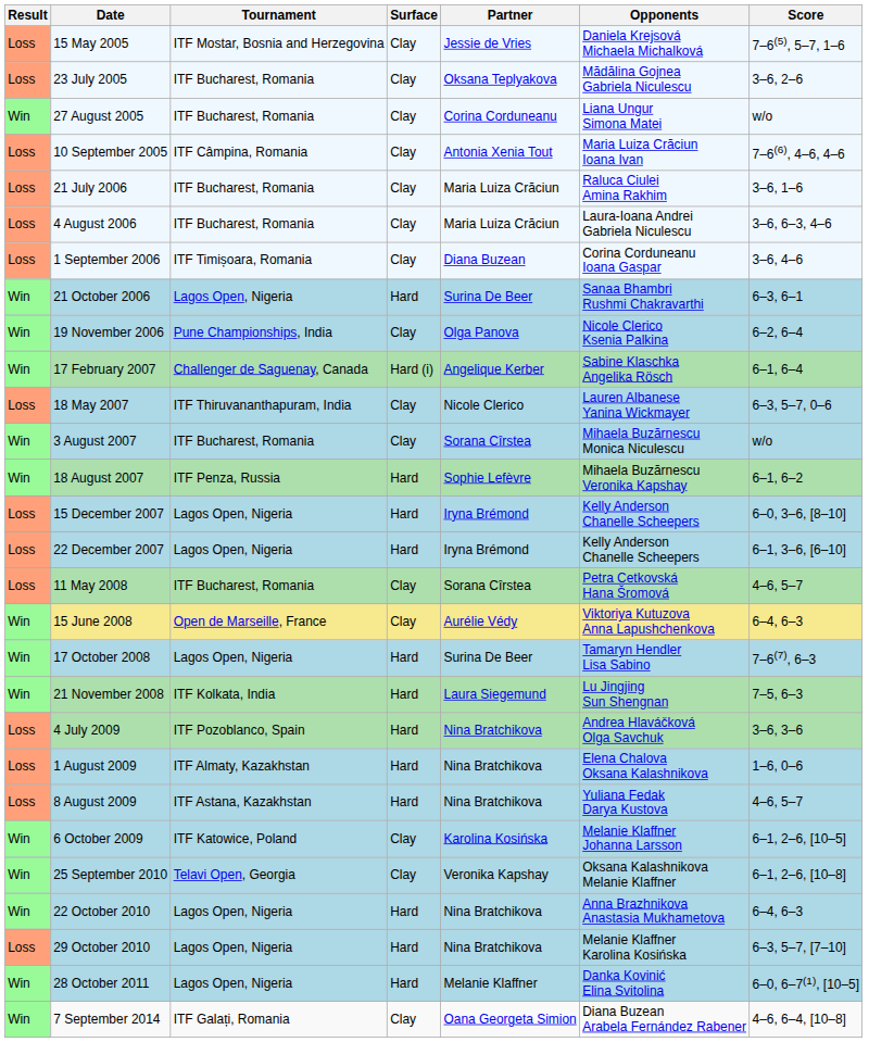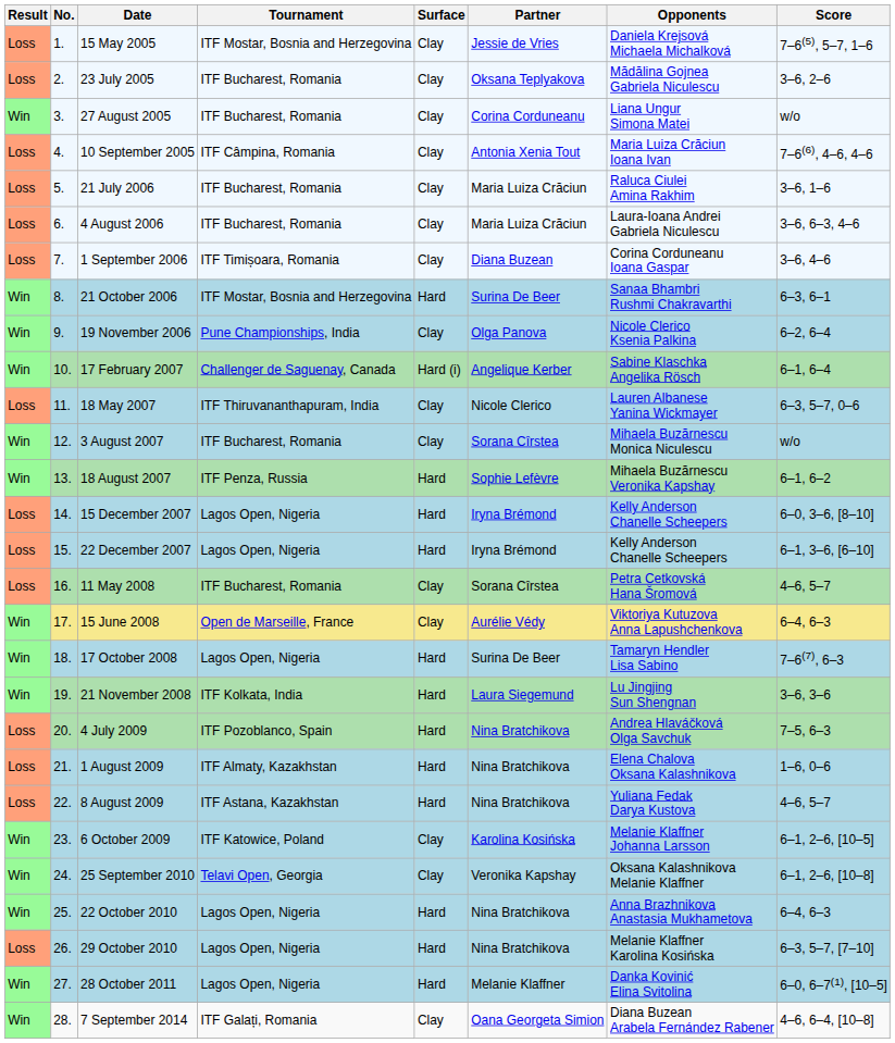 <table class="sortable wikitable" style="font-size:97%;">
 <tr>
 <th>Result</th>
+<th>No.</th>
 <th>Date</th>
 <th>Tournament</th>
 <th>Surface</th>
 <th>Partner</th>
 <th>Opponents</th>
 <th class="unsortable">Score</th>
 </tr>
 <tr bgcolor="#f0f8ff">
 <td style="background:#ffa07a;">Loss</td>
+<td>1.</td>
 <td>15 May 2005</td>
 <td>ITF Mostar, Bosnia and Herzegovina</td>
 <td>Clay</td>
 <td> <a href='#'>Jessie de Vries</a></td>
 <td> <a href='#'>Daniela Krejsová</a> <br>  <a href='#'>Michaela Michalková</a></td>
 <td>7–6<sup>(5)</sup>, 5–7, 1–6</td>
 </tr>
 <tr bgcolor="#f0f8ff">
 <td style="background:#ffa07a;">Loss</td>
+<td>2.</td>
 <td>23 July 2005</td>
 <td>ITF Bucharest, Romania</td>
 <td>Clay</td>
 <td> <a href='#'>Oksana Teplyakova</a></td>
 <td> <a href='#'>Mădălina Gojnea</a> <br>  <a href='#'>Gabriela Niculescu</a></td>
 <td>3–6, 2–6</td>
 </tr>
 <tr bgcolor="#f0f8ff">
 <td style="background:#98fb98;">Win</td>
+<td>3.</td>
 <td>27 August 2005</td>
 <td>ITF Bucharest, Romania</td>
 <td>Clay</td>
 <td> <a href='#'>Corina Corduneanu</a></td>
 <td> <a href='#'>Liana Ungur</a> <br>  <a href='#'>Simona Matei</a></td>
 <td>w/o</td>
 </tr>
 <tr bgcolor="#f0f8ff">
 <td style="background:#ffa07a;">Loss</td>
+<td>4.</td>
 <td>10 September 2005</td>
 <td>ITF Câmpina, Romania</td>
 <td>Clay</td>
 <td> <a href='#'>Antonia Xenia Tout</a></td>
 <td> <a href='#'>Maria Luiza Crăciun</a> <br>  <a href='#'>Ioana Ivan</a></td>
 <td>7–6<sup>(6)</sup>, 4–6, 4–6</td>
 </tr>
 <tr bgcolor="#f0f8ff">
 <td style="background:#ffa07a;">Loss</td>
+<td>5.</td>
 <td>21 July 2006</td>
 <td>ITF Bucharest, Romania</td>
 <td>Clay</td>
 <td> Maria Luiza Crăciun</td>
 <td> <a href='#'>Raluca Ciulei</a> <br>  <a href='#'>Amina Rakhim</a></td>
 <td>3–6, 1–6</td>
 </tr>
 <tr bgcolor="#f0f8ff">
 <td style="background:#ffa07a;">Loss</td>
+<td>6.</td>
 <td>4 August 2006</td>
 <td>ITF Bucharest, Romania</td>
 <td>Clay</td>
 <td> Maria Luiza Crăciun</td>
 <td> Laura-Ioana Andrei <br>  Gabriela Niculescu</td>
 <td>3–6, 6–3, 4–6</td>
 </tr>
 <tr bgcolor="#f0f8ff">
 <td style="background:#ffa07a;">Loss</td>
+<td>7.</td>
 <td>1 September 2006</td>
 <td>ITF Timișoara, Romania</td>
 <td>Clay</td>
 <td> <a href='#'>Diana Buzean</a></td>
 <td> Corina Corduneanu <br>  <a href='#'>Ioana Gaspar</a></td>
 <td>3–6, 4–6</td>
 </tr>
 <tr bgcolor="lightblue">
 <td style="background:#98fb98;">Win</td>
+<td>8.</td>
 <td>21 October 2006</td>
-<td><a href='#'>Lagos Open</a>, Nigeria</td>
+<td>ITF Mostar, Bosnia and Herzegovina</td>
 <td>Hard</td>
 <td> <a href='#'>Surina De Beer</a></td>
 <td> <a href='#'>Sanaa Bhambri</a> <br>  <a href='#'>Rushmi Chakravarthi</a></td>
 <td>6–3, 6–1</td>
 </tr>
 <tr bgcolor="lightblue">
 <td style="background:#98fb98;">Win</td>
+<td>9.</td>
 <td>19 November 2006</td>
 <td><a href='#'>Pune Championships</a>, India</td>
 <td>Clay</td>
 <td> <a href='#'>Olga Panova</a></td>
 <td> <a href='#'>Nicole Clerico</a> <br>  <a href='#'>Ksenia Palkina</a></td>
 <td>6–2, 6–4</td>
 </tr>
 <tr bgcolor="#ADDFAD">
 <td style="background:#98fb98;">Win</td>
+<td>10.</td>
 <td>17 February 2007</td>
 <td><a href='#'>Challenger de Saguenay</a>, Canada</td>
 <td>Hard (i)</td>
 <td> <a href='#'>Angelique Kerber</a></td>
 <td> <a href='#'>Sabine Klaschka</a> <br>  <a href='#'>Angelika Rösch</a></td>
 <td>6–1, 6–4</td>
 </tr>
 <tr bgcolor="lightblue">
 <td style="background:#ffa07a;">Loss</td>
+<td>11.</td>
 <td>18 May 2007</td>
 <td>ITF Thiruvananthapuram, India</td>
 <td>Clay</td>
 <td> Nicole Clerico</td>
 <td> <a href='#'>Lauren Albanese</a> <br>  <a href='#'>Yanina Wickmayer</a></td>
 <td>6–3, 5–7, 0–6</td>
 </tr>
 <tr bgcolor="lightblue">
 <td style="background:#98fb98;">Win</td>
+<td>12.</td>
 <td>3 August 2007</td>
 <td>ITF Bucharest, Romania</td>
 <td>Clay</td>
 <td> <a href='#'>Sorana Cîrstea</a></td>
 <td> <a href='#'>Mihaela Buzărnescu</a> <br>  Monica Niculescu</td>
 <td>w/o</td>
 </tr>
 <tr bgcolor="#ADDFAD">
 <td style="background:#98fb98;">Win</td>
+<td>13.</td>
 <td>18 August 2007</td>
 <td>ITF Penza, Russia</td>
 <td>Hard</td>
 <td> <a href='#'>Sophie Lefèvre</a></td>
 <td> Mihaela Buzărnescu <br>  <a href='#'>Veronika Kapshay</a></td>
 <td>6–1, 6–2</td>
 </tr>
 <tr bgcolor="lightblue">
 <td style="background:#ffa07a;">Loss</td>
+<td>14.</td>
 <td>15 December 2007</td>
 <td>Lagos Open, Nigeria</td>
 <td>Hard</td>
 <td> <a href='#'>Iryna Brémond</a></td>
 <td> <a href='#'>Kelly Anderson</a> <br>  <a href='#'>Chanelle Scheepers</a></td>
 <td>6–0, 3–6, [8–10]</td>
 </tr>
 <tr bgcolor="lightblue">
 <td style="background:#ffa07a;">Loss</td>
+<td>15.</td>
 <td>22 December 2007</td>
 <td>Lagos Open, Nigeria</td>
 <td>Hard</td>
 <td> Iryna Brémond</td>
 <td> Kelly Anderson <br>  Chanelle Scheepers</td>
 <td>6–1, 3–6, [6–10]</td>
 </tr>
 <tr bgcolor="#ADDFAD">
 <td style="background:#ffa07a;">Loss</td>
+<td>16.</td>
 <td>11 May 2008</td>
 <td>ITF Bucharest, Romania</td>
 <td>Clay</td>
 <td> Sorana Cîrstea</td>
 <td> <a href='#'>Petra Cetkovská</a> <br>  <a href='#'>Hana Šromová</a></td>
 <td>4–6, 5–7</td>
 </tr>
 <tr bgcolor="#F7E98E">
 <td style="background:#98fb98;">Win</td>
+<td>17.</td>
 <td>15 June 2008</td>
 <td><a href='#'>Open de Marseille</a>, France</td>
 <td>Clay</td>
 <td> <a href='#'>Aurélie Védy</a></td>
 <td> <a href='#'>Viktoriya Kutuzova</a> <br>  <a href='#'>Anna Lapushchenkova</a></td>
 <td>6–4, 6–3</td>
 </tr>
 <tr bgcolor="lightblue">
 <td style="background:#98fb98;">Win</td>
+<td>18.</td>
 <td>17 October 2008</td>
 <td>Lagos Open, Nigeria</td>
 <td>Hard</td>
 <td> Surina De Beer</td>
 <td> <a href='#'>Tamaryn Hendler</a> <br>  <a href='#'>Lisa Sabino</a></td>
 <td>7–6<sup>(7)</sup>, 6–3</td>
 </tr>
 <tr bgcolor="#ADDFAD">
 <td style="background:#98fb98;">Win</td>
+<td>19.</td>
 <td>21 November 2008</td>
 <td>ITF Kolkata, India</td>
 <td>Hard</td>
 <td> <a href='#'>Laura Siegemund</a></td>
 <td> <a href='#'>Lu Jingjing</a> <br>  <a href='#'>Sun Shengnan</a></td>
-<td>7–5, 6–3</td>
+<td>3–6, 3–6</td>
 </tr>
 <tr bgcolor="#ADDFAD">
 <td style="background:#ffa07a;">Loss</td>
+<td>20.</td>
 <td>4 July 2009</td>
 <td>ITF Pozoblanco, Spain</td>
 <td>Hard</td>
 <td> <a href='#'>Nina Bratchikova</a></td>
 <td> <a href='#'>Andrea Hlaváčková</a> <br>  <a href='#'>Olga Savchuk</a></td>
-<td>3–6, 3–6</td>
+<td>7–5, 6–3</td>
 </tr>
 <tr bgcolor="lightblue">
 <td style="background:#ffa07a;">Loss</td>
+<td>21.</td>
 <td>1 August 2009</td>
 <td>ITF Almaty, Kazakhstan</td>
 <td>Hard</td>
 <td> Nina Bratchikova</td>
 <td> <a href='#'>Elena Chalova</a> <br>  <a href='#'>Oksana Kalashnikova</a></td>
 <td>1–6, 0–6</td>
 </tr>
 <tr bgcolor="lightblue">
 <td style="background:#ffa07a;">Loss</td>
+<td>22.</td>
 <td>8 August 2009</td>
 <td>ITF Astana, Kazakhstan</td>
 <td>Hard</td>
 <td> Nina Bratchikova</td>
 <td> <a href='#'>Yuliana Fedak</a> <br>  <a href='#'>Darya Kustova</a></td>
 <td>4–6, 5–7</td>
 </tr>
 <tr bgcolor="lightblue">
 <td style="background:#98fb98;">Win</td>
+<td>23.</td>
 <td>6 October 2009</td>
 <td>ITF Katowice, Poland</td>
 <td>Clay</td>
 <td> <a href='#'>Karolina Kosińska</a></td>
 <td> <a href='#'>Melanie Klaffner</a> <br>  <a href='#'>Johanna Larsson</a></td>
 <td>6–1, 2–6, [10–5]</td>
 </tr>
 <tr bgcolor="lightblue">
 <td style="background:#98fb98;">Win</td>
+<td>24.</td>
 <td>25 September 2010</td>
 <td><a href='#'>Telavi Open</a>, Georgia</td>
 <td>Clay</td>
 <td> Veronika Kapshay</td>
 <td> Oksana Kalashnikova <br>  Melanie Klaffner</td>
 <td>6–1, 2–6, [10–8]</td>
 </tr>
 <tr bgcolor="lightblue">
 <td style="background:#98fb98;">Win</td>
+<td>25.</td>
 <td>22 October 2010</td>
 <td>Lagos Open, Nigeria</td>
 <td>Hard</td>
 <td> Nina Bratchikova</td>
 <td> <a href='#'>Anna Brazhnikova</a> <br>  <a href='#'>Anastasia Mukhametova</a></td>
 <td>6–4, 6–3</td>
 </tr>
 <tr bgcolor="lightblue">
 <td style="background:#ffa07a;">Loss</td>
+<td>26.</td>
 <td>29 October 2010</td>
 <td>Lagos Open, Nigeria</td>
 <td>Hard</td>
 <td> Nina Bratchikova</td>
 <td> Melanie Klaffner <br>  Karolina Kosińska</td>
 <td>6–3, 5–7, [7–10]</td>
 </tr>
 <tr bgcolor="lightblue">
 <td style="background:#98fb98;">Win</td>
+<td>27.</td>
 <td>28 October 2011</td>
 <td>Lagos Open, Nigeria</td>
 <td>Hard</td>
 <td> Melanie Klaffner</td>
 <td> <a href='#'>Danka Kovinić</a> <br>  <a href='#'>Elina Svitolina</a></td>
 <td>6–0, 6–7<sup>(1)</sup>, [10–5]</td>
 </tr>
 <tr>
 <td style="background:#98fb98;">Win</td>
+<td>28.</td>
 <td>7 September 2014</td>
 <td>ITF Galați, Romania</td>
 <td>Clay</td>
 <td> <a href='#'>Oana Georgeta Simion</a></td>
 <td> Diana Buzean <br>  <a href='#'>Arabela Fernández Rabener</a></td>
 <td>4–6, 6–4, [10–8]</td>
 </tr>
 </table>
